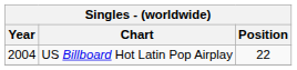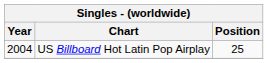 <table class="wikitable">
 <tr>
 <th colspan="3"><strong>Singles</strong> - (worldwide)</th>
 </tr>
 <tr>
 <th>Year</th>
 <th>Chart</th>
 <th>Position</th>
 </tr>
 <tr>
 <td>2004</td>
 <td>US <em><a href='#'>Billboard</a></em> Hot Latin Pop Airplay</td>
-<td align="center">22</td>
+<td align="center">25</td>
 </tr>
 <tr>
 </tr>
 </table>
